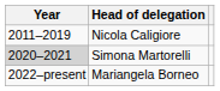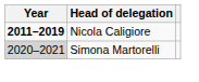 <table class="wikitable">
 <tr>
 <th>Year</th>
 <th>Head of delegation</th>
 <th></th>
 </tr>
 <tr>
-<td>2011–2019</td>
+<td><strong>2011–2019</strong></td>
 <td>Nicola Caligiore</td>
 <td></td>
 </tr>
 <tr>
 <td style="background: lightgrey;">2020–2021</td>
 <td>Simona Martorelli</td>
 <td></td>
 </tr>
-<tr>
-<td>2022–present</td>
-<td>Mariangela Borneo</td>
-<td></td>
-</tr>
 </table>
